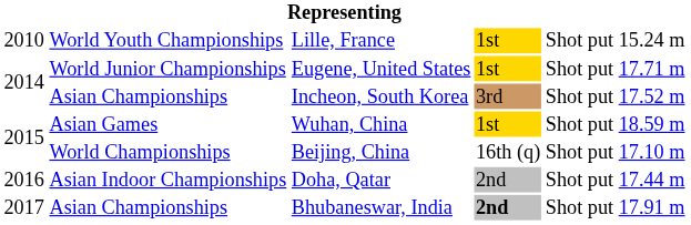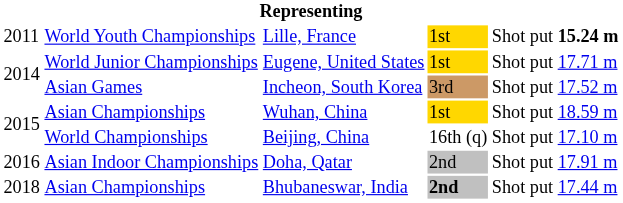 <table>
 <tr>
 <th colspan="6">Representing </th>
 </tr>
 <tr>
-<td>2010</td>
+<td>2011</td>
 <td><a href='#'>World Youth Championships</a></td>
 <td><a href='#'>Lille, France</a></td>
 <td bgcolor=gold>1st</td>
 <td>Shot put</td>
-<td>15.24 m</td>
+<td><strong>15.24 m</strong></td>
 </tr>
 <tr>
 <td rowspan=2>2014</td>
 <td><a href='#'>World Junior Championships</a></td>
 <td><a href='#'>Eugene, United States</a></td>
 <td bgcolor=gold>1st</td>
 <td>Shot put</td>
 <td><a href='#'>17.71 m</a></td>
 </tr>
 <tr>
-<td><a href='#'>Asian Championships</a></td>
+<td><a href='#'>Asian Games</a></td>
 <td><a href='#'>Incheon, South Korea</a></td>
 <td bgcolor=cc9966>3rd</td>
 <td>Shot put</td>
 <td><a href='#'>17.52 m</a></td>
 </tr>
 <tr>
 <td rowspan=2>2015</td>
-<td><a href='#'>Asian Games</a></td>
+<td><a href='#'>Asian Championships</a></td>
 <td><a href='#'>Wuhan, China</a></td>
 <td bgcolor=gold>1st</td>
 <td>Shot put</td>
 <td><a href='#'>18.59 m</a></td>
 </tr>
 <tr>
 <td><a href='#'>World Championships</a></td>
 <td><a href='#'>Beijing, China</a></td>
 <td>16th (q)</td>
 <td>Shot put</td>
 <td><a href='#'>17.10 m</a></td>
 </tr>
 <tr>
 <td>2016</td>
 <td><a href='#'>Asian Indoor Championships</a></td>
 <td><a href='#'>Doha, Qatar</a></td>
 <td bgcolor=silver>2nd</td>
 <td>Shot put</td>
-<td><a href='#'>17.44 m</a></td>
+<td><a href='#'>17.91 m</a></td>
 </tr>
 <tr>
-<td>2017</td>
+<td>2018</td>
 <td><a href='#'>Asian Championships</a></td>
 <td><a href='#'>Bhubaneswar, India</a></td>
 <td bgcolor=silver><strong>2nd</strong></td>
 <td>Shot put</td>
-<td><a href='#'>17.91 m</a></td>
+<td><a href='#'>17.44 m</a></td>
 </tr>
 </table>
